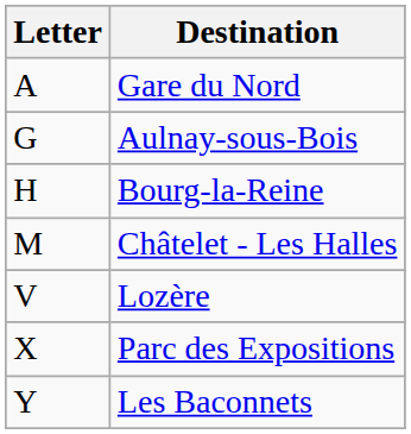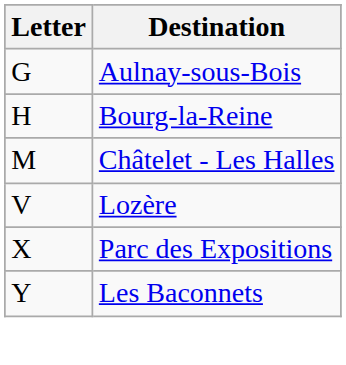 <table class="wikitable sortable">
 <tr>
 <th>Letter</th>
 <th>Destination</th>
-</tr>
-<tr>
-<td>A</td>
-<td><a href='#'>Gare du Nord</a></td>
 </tr>
 <tr>
 <td>G</td>
 <td><a href='#'>Aulnay-sous-Bois</a></td>
 </tr>
 <tr>
 <td>H</td>
 <td><a href='#'>Bourg-la-Reine</a></td>
 </tr>
 <tr>
 <td>M</td>
 <td><a href='#'>Châtelet - Les Halles</a></td>
 </tr>
 <tr>
 <td>V</td>
 <td><a href='#'>Lozère</a></td>
 </tr>
 <tr>
 <td>X</td>
 <td><a href='#'>Parc des Expositions</a></td>
 </tr>
 <tr>
 <td>Y</td>
 <td><a href='#'>Les Baconnets</a></td>
 </tr>
 </table>
